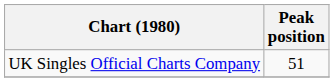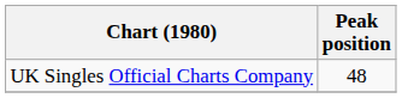 <table class="wikitable sortable">
 <tr>
 <th>Chart (1980)</th>
 <th align="center">Peak<br>position</th>
 </tr>
 <tr 2>
 <td>UK Singles <a href='#'>Official Charts Company</a></td>
-<td align="center">51</td>
+<td align="center">48</td>
 </tr>
 <tr>
 </tr>
 </table>
